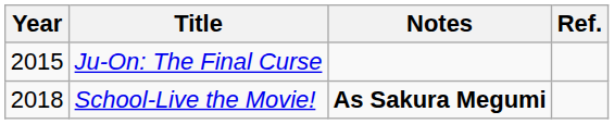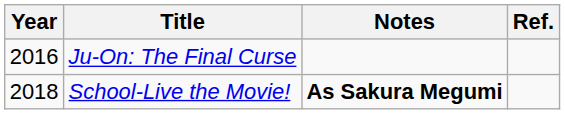 <table class="wikitable">
 <tr>
 <th>Year</th>
 <th>Title</th>
 <th>Notes</th>
 <th>Ref.</th>
 </tr>
 <tr>
-<td>2015</td>
+<td>2016</td>
 <td><em><a href='#'>Ju-On: The Final Curse</a></em></td>
 <td></td>
 <td></td>
 </tr>
 <tr>
 <td>2018</td>
 <td><em><a href='#'>School-Live the Movie!</a></em></td>
 <td><strong>As Sakura Megumi</strong></td>
 <td></td>
 </tr>
 </table>
